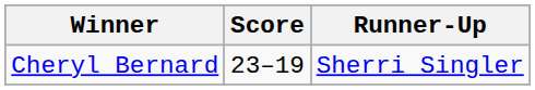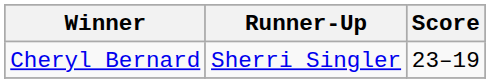 <table class="wikitable">
 <tr>
 <th><strong>Winner</strong></th>
+<th><strong>Runner-Up</strong></th>
 <th><strong>Score</strong></th>
-<th><strong>Runner-Up</strong></th>
 </tr>
 <tr>
 <td> <a href='#'>Cheryl Bernard</a></td>
+<td> <a href='#'>Sherri Singler</a></td>
 <td>23–19</td>
-<td> <a href='#'>Sherri Singler</a></td>
 </tr>
 </table>
